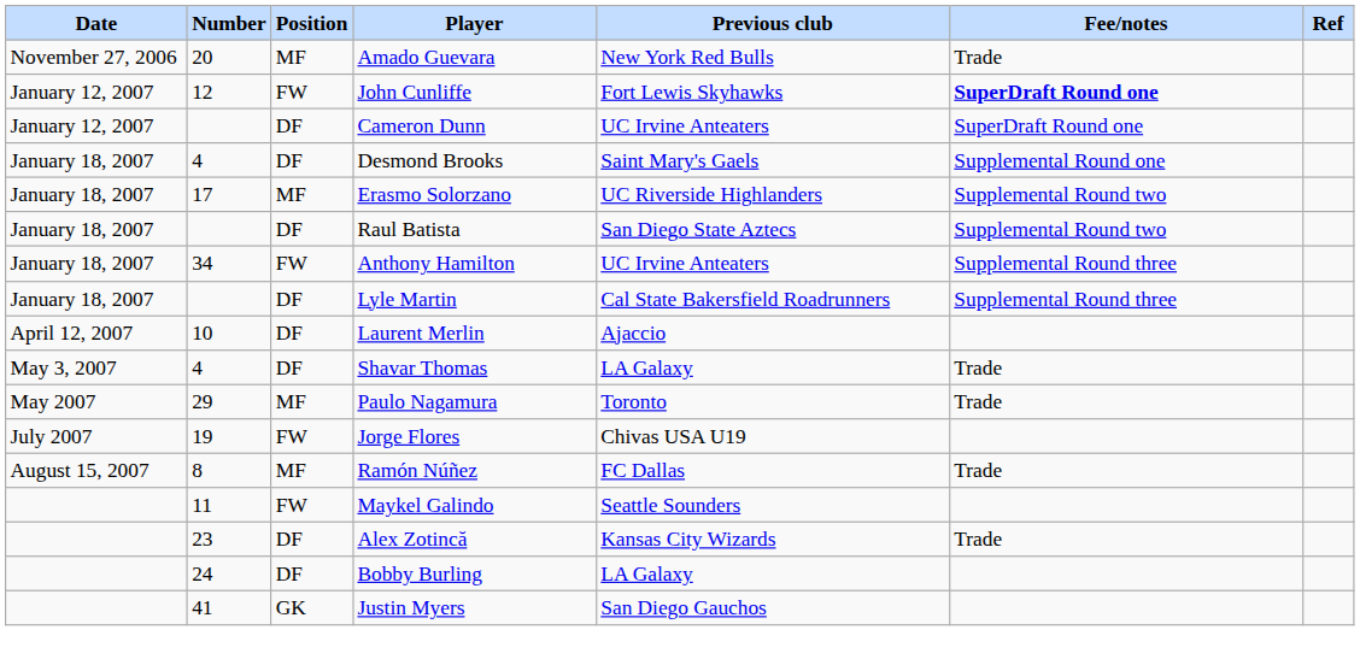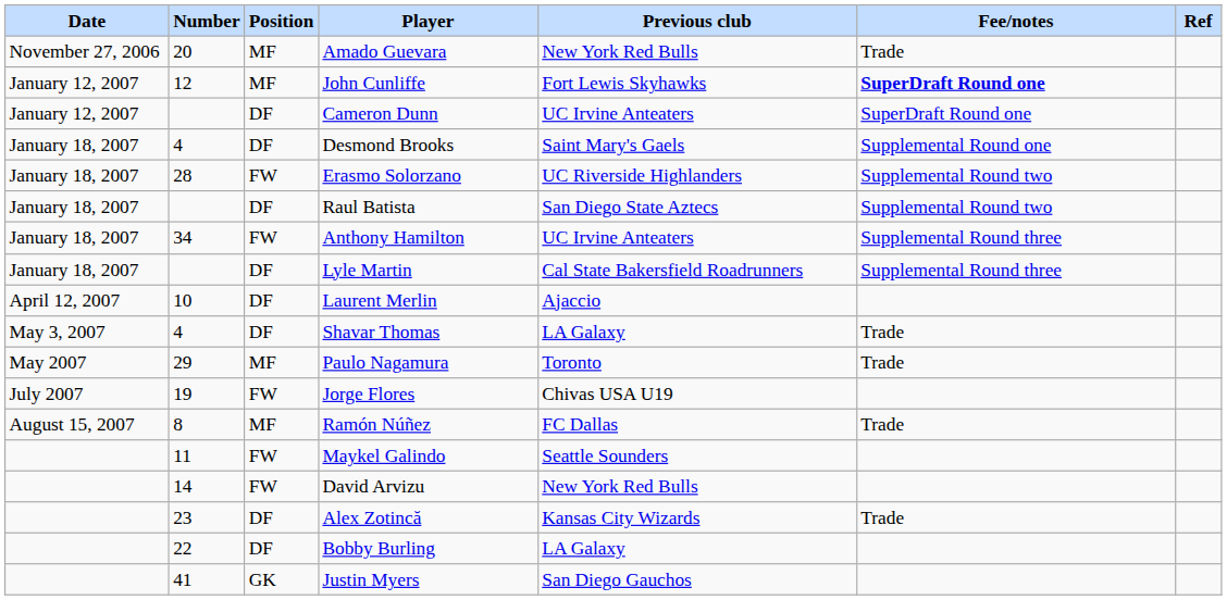 <table class="wikitable" style="text-align:left; font-size:95%;">
 <tr>
 <th style="background:#c2ddff; width:125px;">Date</th>
 <th style="background:#c2ddff; width:50px;">Number</th>
 <th style="background:#c2ddff; width:50px;">Position</th>
 <th style="background:#c2ddff; width:170px;">Player</th>
 <th style="background:#c2ddff; width:250px;">Previous club</th>
 <th style="background:#c2ddff; width:250px;">Fee/notes</th>
 <th style="background:#c2ddff; width:30px;">Ref</th>
 </tr>
 <tr>
 <td>November 27, 2006</td>
 <td>20</td>
 <td>MF</td>
 <td> <a href='#'>Amado Guevara</a></td>
 <td><a href='#'>New York Red Bulls</a></td>
 <td>Trade</td>
 <td></td>
 </tr>
 <tr>
 <td>January 12, 2007</td>
 <td>12</td>
-<td>FW</td>
+<td>MF</td>
 <td> <a href='#'>John Cunliffe</a></td>
 <td><a href='#'>Fort Lewis Skyhawks</a></td>
 <td><strong><a href='#'>SuperDraft Round one</a></strong></td>
 <td></td>
 </tr>
 <tr>
 <td>January 12, 2007</td>
 <td></td>
 <td>DF</td>
 <td> <a href='#'>Cameron Dunn</a></td>
 <td><a href='#'>UC Irvine Anteaters</a></td>
 <td><a href='#'>SuperDraft Round one</a></td>
 <td></td>
 </tr>
 <tr>
 <td>January 18, 2007</td>
 <td>4</td>
 <td>DF</td>
 <td> Desmond Brooks</td>
 <td><a href='#'>Saint Mary's Gaels</a></td>
 <td><a href='#'>Supplemental Round one</a></td>
 <td></td>
 </tr>
 <tr>
 <td>January 18, 2007</td>
-<td>17</td>
-<td>MF</td>
+<td>28</td>
+<td>FW</td>
 <td> <a href='#'>Erasmo Solorzano</a></td>
 <td><a href='#'>UC Riverside Highlanders</a></td>
 <td><a href='#'>Supplemental Round two</a></td>
 <td></td>
 </tr>
 <tr>
 <td>January 18, 2007</td>
 <td></td>
 <td>DF</td>
 <td> Raul Batista</td>
 <td><a href='#'>San Diego State Aztecs</a></td>
 <td><a href='#'>Supplemental Round two</a></td>
 <td></td>
 </tr>
 <tr>
 <td>January 18, 2007</td>
 <td>34</td>
 <td>FW</td>
 <td> <a href='#'>Anthony Hamilton</a></td>
 <td><a href='#'>UC Irvine Anteaters</a></td>
 <td><a href='#'>Supplemental Round three</a></td>
 <td></td>
 </tr>
 <tr>
 <td>January 18, 2007</td>
 <td></td>
 <td>DF</td>
 <td> <a href='#'>Lyle Martin</a></td>
 <td><a href='#'>Cal State Bakersfield Roadrunners</a></td>
 <td><a href='#'>Supplemental Round three</a></td>
 <td></td>
 </tr>
 <tr>
 <td>April 12, 2007</td>
 <td>10</td>
 <td>DF</td>
 <td> <a href='#'>Laurent Merlin</a></td>
 <td> <a href='#'>Ajaccio</a></td>
 <td></td>
 <td></td>
 </tr>
 <tr>
 <td>May 3, 2007</td>
 <td>4</td>
 <td>DF</td>
 <td> <a href='#'>Shavar Thomas</a></td>
 <td><a href='#'>LA Galaxy</a></td>
 <td>Trade</td>
 <td></td>
 </tr>
 <tr>
 <td>May 2007</td>
 <td>29</td>
 <td>MF</td>
 <td> <a href='#'>Paulo Nagamura</a></td>
 <td><a href='#'>Toronto</a></td>
 <td>Trade</td>
 <td></td>
 </tr>
 <tr>
 <td>July 2007</td>
 <td>19</td>
 <td>FW</td>
 <td> <a href='#'>Jorge Flores</a></td>
 <td>Chivas USA U19</td>
 <td></td>
 <td></td>
 </tr>
 <tr>
 <td>August 15, 2007</td>
 <td>8</td>
 <td>MF</td>
 <td> <a href='#'>Ramón Núñez</a></td>
 <td><a href='#'>FC Dallas</a></td>
 <td>Trade</td>
 <td></td>
 </tr>
 <tr>
 <td></td>
 <td>11</td>
 <td>FW</td>
 <td> <a href='#'>Maykel Galindo</a></td>
 <td><a href='#'>Seattle Sounders</a></td>
 <td></td>
 <td></td>
 </tr>
 <tr>
 <td></td>
+<td>14</td>
+<td>FW</td>
+<td> David Arvizu</td>
+<td><a href='#'>New York Red Bulls</a></td>
+<td></td>
+<td></td>
+</tr>
+<tr>
+<td></td>
 <td>23</td>
 <td>DF</td>
 <td> <a href='#'>Alex Zotincă</a></td>
 <td><a href='#'>Kansas City Wizards</a></td>
 <td>Trade</td>
 <td></td>
 </tr>
 <tr>
 <td></td>
-<td>24</td>
+<td>22</td>
 <td>DF</td>
 <td> <a href='#'>Bobby Burling</a></td>
 <td><a href='#'>LA Galaxy</a></td>
 <td></td>
 <td></td>
 </tr>
 <tr>
 <td></td>
 <td>41</td>
 <td>GK</td>
 <td> <a href='#'>Justin Myers</a></td>
 <td><a href='#'>San Diego Gauchos</a></td>
 <td></td>
 <td></td>
 </tr>
 </table>
